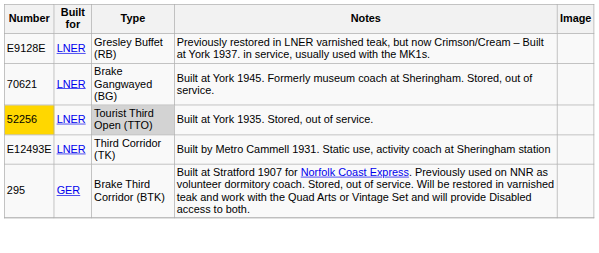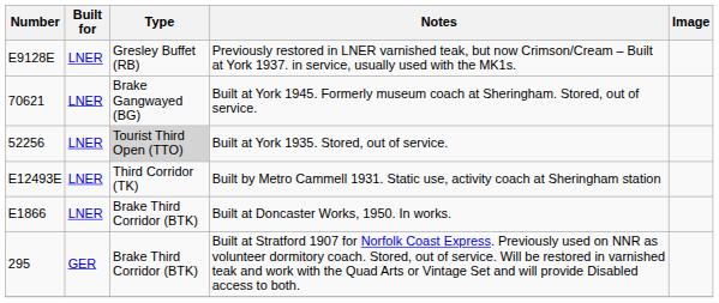 <table class="wikitable">
 <tr>
 <th>Number</th>
 <th>Built for</th>
 <th>Type</th>
 <th>Notes</th>
 <th>Image</th>
 </tr>
 <tr>
 <td>E9128E</td>
 <td><a href='#'>LNER</a></td>
 <td>Gresley Buffet (RB)</td>
 <td>Previously restored in LNER varnished teak, but now Crimson/Cream – Built at York 1937. in service, usually used with the MK1s.</td>
 <td></td>
 </tr>
 <tr>
 <td>70621</td>
 <td><a href='#'>LNER</a></td>
 <td>Brake Gangwayed (BG)</td>
 <td>Built at York 1945. Formerly museum coach at Sheringham. Stored, out of service.</td>
 <td></td>
 </tr>
 <tr>
-<td style="background: gold;">52256</td>
+<td>52256</td>
 <td><a href='#'>LNER</a></td>
 <td style="background: lightgrey;">Tourist Third Open (TTO)</td>
 <td>Built at York 1935. Stored, out of service.</td>
 <td></td>
 </tr>
 <tr>
 <td>E12493E</td>
 <td><a href='#'>LNER</a></td>
 <td>Third Corridor (TK)</td>
 <td>Built by Metro Cammell 1931. Static use, activity coach at Sheringham station</td>
 <td></td>
 </tr>
 <tr>
+<td>E1866</td>
+<td><a href='#'>LNER</a></td>
+<td>Brake Third Corridor (BTK)</td>
+<td>Built at Doncaster Works, 1950. In works.</td>
+<td></td>
+</tr>
+<tr>
 <td>295</td>
 <td><a href='#'>GER</a></td>
 <td>Brake Third Corridor (BTK)</td>
 <td>Built at Stratford 1907 for <a href='#'>Norfolk Coast Express</a>. Previously used on NNR as volunteer dormitory coach. Stored, out of service. Will be restored in varnished teak and work with the Quad Arts or Vintage Set and will provide Disabled access to both.</td>
 <td></td>
 </tr>
 <tr>
 </tr>
 </table>
